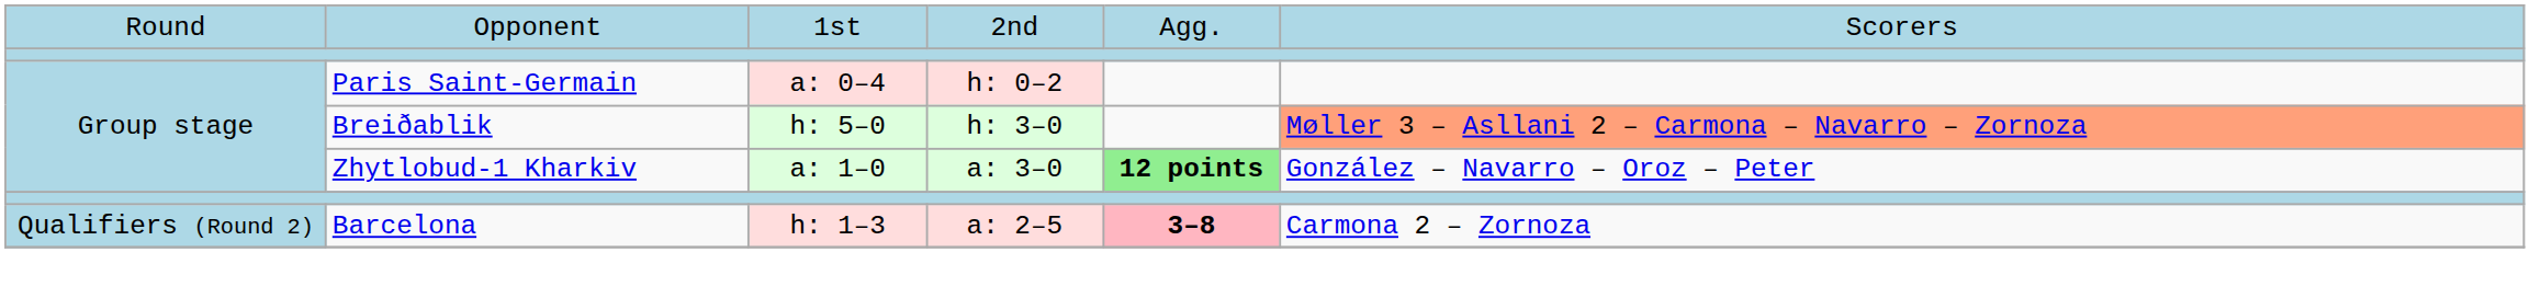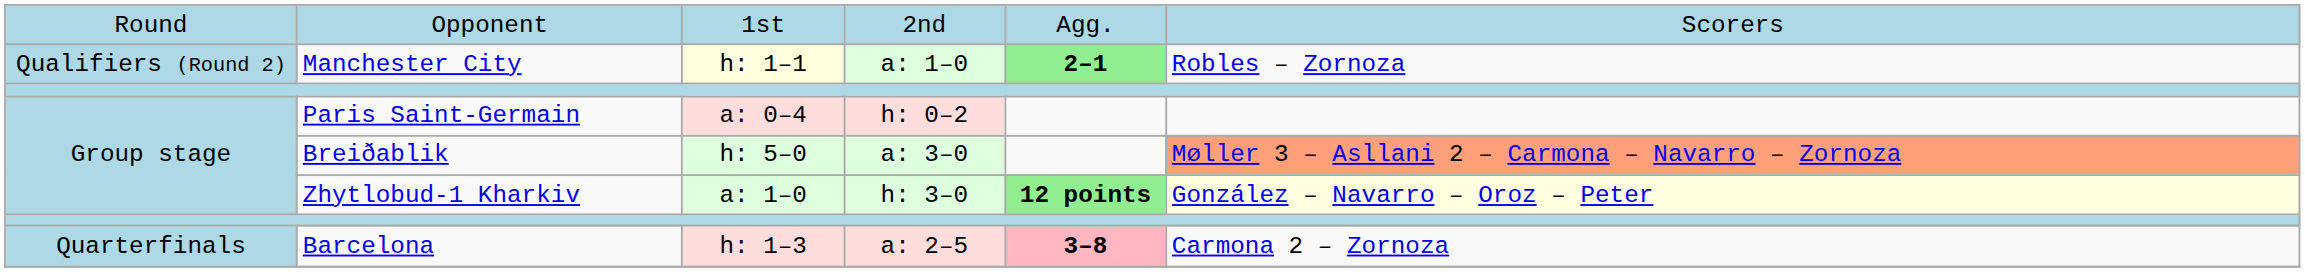 <table class="wikitable" style="text-align:center">
 <tr bgcolor=lightblue>
 <td width=150px>Round</td>
 <td width=200px>Opponent</td>
 <td width=80px>1st</td>
 <td width=80px>2nd</td>
 <td width=80px>Agg.</td>
 <td width=600px>Scorers</td>
+</tr>
+<tr>
+<td bgcolor=lightblue>Qualifiers <small>(Round 2)</small></td>
+<td align=left> <a href='#'>Manchester City</a></td>
+<td bgcolor="#ffffdd">h: 1–1</td>
+<td bgcolor="#ddffdd">a: 1–0</td>
+<td bgcolor=lightgreen><strong>2–1</strong></td>
+<td align=left><a href='#'>Robles</a> – <a href='#'>Zornoza</a></td>
 </tr>
 <tr bgcolor=lightblue>
 <td colspan=6></td>
 </tr>
 <tr>
 <td rowspan=3 bgcolor=lightblue>Group stage</td>
 <td align=left> <a href='#'>Paris Saint-Germain</a></td>
 <td bgcolor="#ffdddd">a: 0–4</td>
 <td bgcolor="#ffdddd">h: 0–2</td>
 <td></td>
 <td></td>
 </tr>
 <tr>
 <td align=left> <a href='#'>Breiðablik</a></td>
 <td bgcolor="#ddffdd">h: 5–0</td>
-<td bgcolor="#ddffdd">h: 3–0</td>
+<td bgcolor="#ddffdd">a: 3–0</td>
 <td></td>
 <td align=left style="background: lightsalmon;"><a href='#'>Møller</a> 3 – <a href='#'>Asllani</a> 2 – <a href='#'>Carmona</a> – <a href='#'>Navarro</a> – <a href='#'>Zornoza</a></td>
 </tr>
 <tr>
 <td align=left> <a href='#'>Zhytlobud-1 Kharkiv</a></td>
 <td bgcolor="#ddffdd">a: 1–0</td>
-<td bgcolor="#ddffdd">a: 3–0</td>
+<td bgcolor="#ddffdd">h: 3–0</td>
 <td bgcolor=lightgreen><strong>12 points</strong></td>
-<td align=left><a href='#'>González</a> – <a href='#'>Navarro</a> – <a href='#'>Oroz</a> – <a href='#'>Peter</a></td>
+<td align=left style="background: lightyellow;"><a href='#'>González</a> – <a href='#'>Navarro</a> – <a href='#'>Oroz</a> – <a href='#'>Peter</a></td>
 </tr>
 <tr bgcolor=lightblue>
 <td colspan=6></td>
 </tr>
 <tr>
-<td bgcolor=lightblue>Qualifiers <small>(Round 2)</small></td>
+<td bgcolor=lightblue>Quarterfinals</td>
 <td align=left> <a href='#'>Barcelona</a></td>
 <td bgcolor="#ffdddd">h: 1–3</td>
 <td bgcolor="#ffdddd">a: 2–5</td>
 <td bgcolor=lightpink><strong>3–8</strong></td>
 <td align=left><a href='#'>Carmona</a> 2 – <a href='#'>Zornoza</a></td>
 </tr>
 <tr>
 </tr>
 </table>
